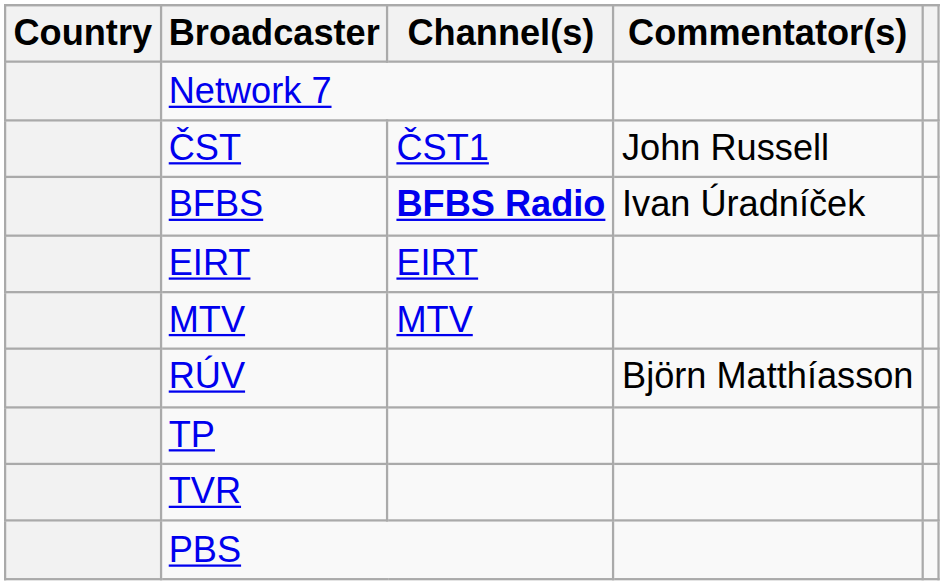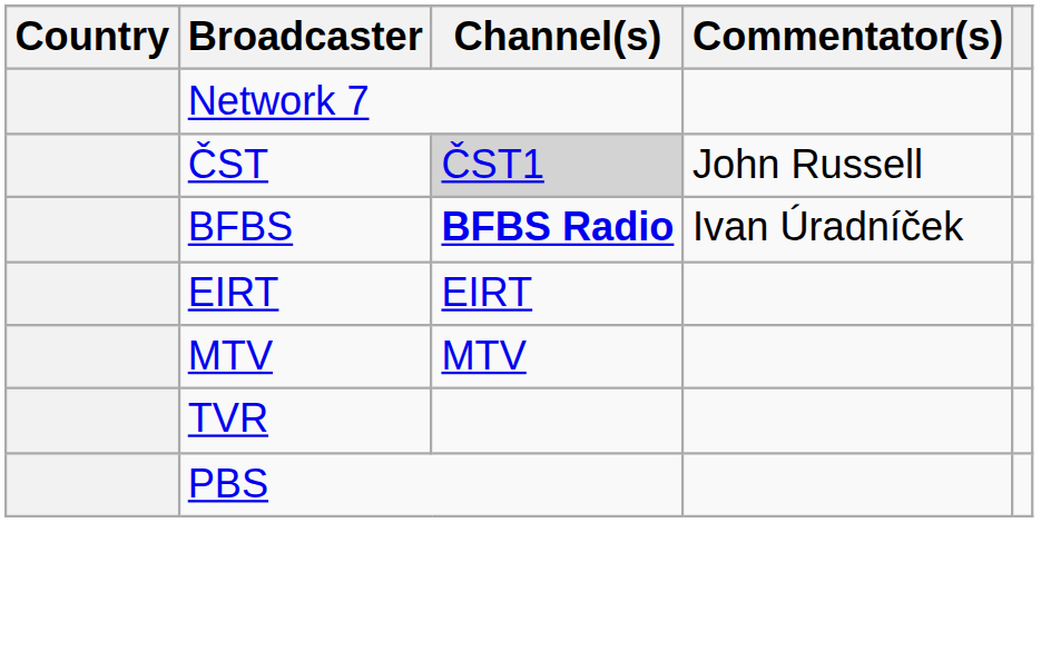 <table class="wikitable plainrowheaders">
 <tr>
 </tr>
 <tr>
 <th scope="col">Country</th>
 <th scope="col">Broadcaster</th>
 <th scope="col">Channel(s)</th>
 <th scope="col">Commentator(s)</th>
 <th scope="col"></th>
 </tr>
 <tr>
 <th scope="row"></th>
 <td colspan="2"><a href='#'>Network 7</a></td>
 <td></td>
 <td style="text-align:center"></td>
 </tr>
 <tr>
 <th scope="row"></th>
 <td><a href='#'>ČST</a></td>
-<td><a href='#'>ČST1</a></td>
+<td style="background: lightgrey;"><a href='#'>ČST1</a></td>
 <td>John Russell</td>
 <td style="text-align:center"></td>
 </tr>
 <tr>
 <th scope="row"></th>
 <td><a href='#'>BFBS</a></td>
 <td><strong><a href='#'>BFBS Radio</a></strong></td>
 <td>Ivan Úradníček</td>
 <td style="text-align:center"></td>
 </tr>
 <tr>
 <th scope="row"></th>
 <td><a href='#'>EIRT</a></td>
 <td><a href='#'>EIRT</a></td>
 <td></td>
 <td style="text-align:center"></td>
 </tr>
 <tr>
 <th scope="row"></th>
 <td><a href='#'>MTV</a></td>
 <td><a href='#'>MTV</a></td>
 <td></td>
 <td style="text-align:center"></td>
 </tr>
 <tr>
 <th scope="row"></th>
-<td><a href='#'>RÚV</a></td>
-<td></td>
-<td>Björn Matthíasson</td>
-<td style="text-align:center"></td>
-</tr>
-<tr>
-<th scope="row"></th>
-<td><a href='#'>TP</a></td>
-<td></td>
-<td></td>
-<td style="text-align:center"></td>
-</tr>
-<tr>
-<th scope="row"></th>
 <td><a href='#'>TVR</a></td>
 <td></td>
 <td></td>
 <td style="text-align:center"></td>
 </tr>
 <tr>
 <th scope="row"></th>
 <td colspan="2"><a href='#'>PBS</a></td>
 <td></td>
 <td style="text-align:center"></td>
 </tr>
 </table>
